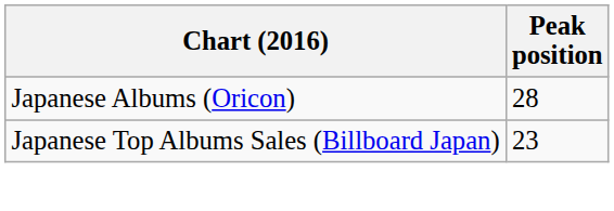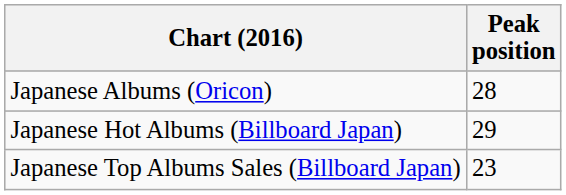 <table class="wikitable">
 <tr>
 <th>Chart (2016)</th>
 <th>Peak<br>position</th>
 </tr>
 <tr>
 <td>Japanese Albums (<a href='#'>Oricon</a>)</td>
 <td>28</td>
 </tr>
 <tr>
+<td>Japanese Hot Albums (<a href='#'>Billboard Japan</a>)</td>
+<td>29</td>
+</tr>
+<tr>
 <td>Japanese Top Albums Sales (<a href='#'>Billboard Japan</a>)</td>
 <td>23</td>
 </tr>
 </table>
